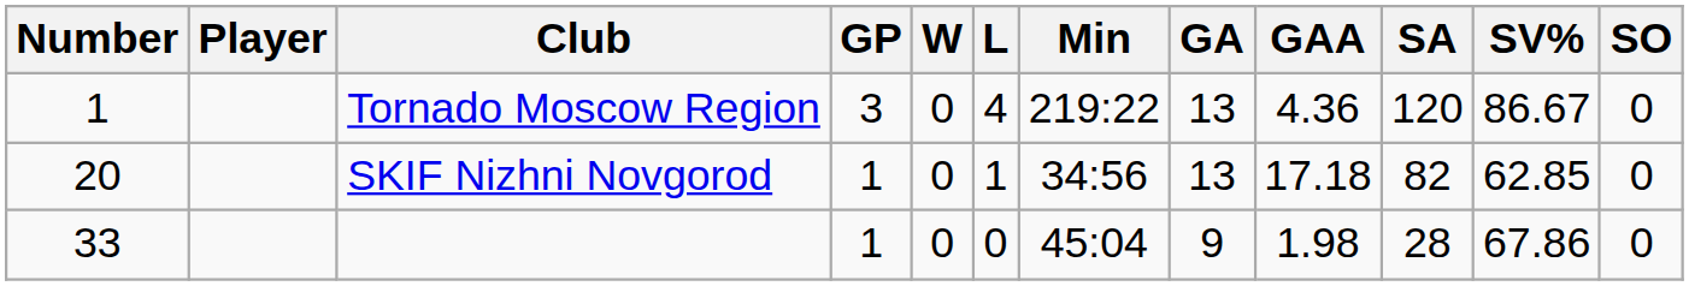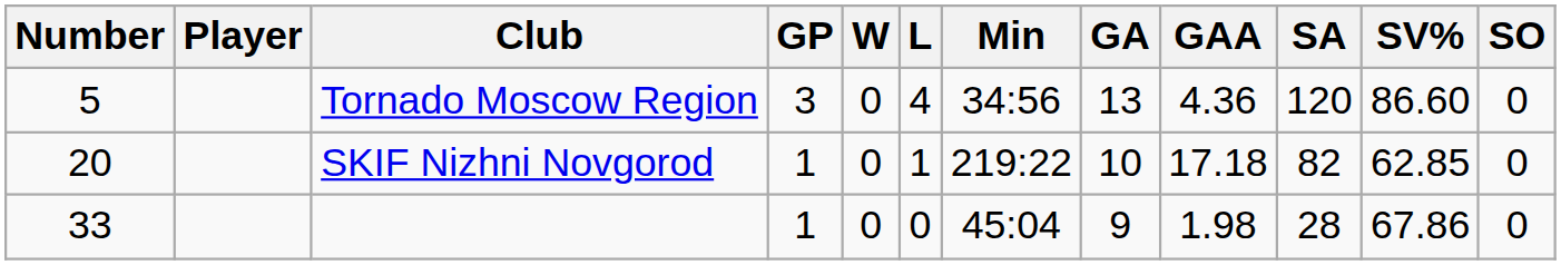 <table class="wikitable sortable" style="text-align: center;">
 <tr>
 <th>Number</th>
 <th>Player</th>
 <th>Club</th>
 <th>GP</th>
 <th>W</th>
 <th>L</th>
 <th>Min</th>
 <th>GA</th>
 <th>GAA</th>
 <th>SA</th>
 <th>SV%</th>
 <th>SO</th>
 </tr>
 <tr>
-<td>1</td>
+<td>5</td>
 <td align=left></td>
 <td align=left> <a href='#'>Tornado Moscow Region</a></td>
 <td>3</td>
 <td>0</td>
 <td>4</td>
-<td>219:22</td>
+<td>34:56</td>
 <td>13</td>
 <td>4.36</td>
 <td>120</td>
-<td>86.67</td>
+<td>86.60</td>
 <td>0</td>
 </tr>
 <tr>
 <td>20</td>
 <td align=left></td>
 <td align=left> <a href='#'>SKIF Nizhni Novgorod</a></td>
 <td>1</td>
 <td>0</td>
 <td>1</td>
-<td>34:56</td>
-<td>13</td>
+<td>219:22</td>
+<td>10</td>
 <td>17.18</td>
 <td>82</td>
 <td>62.85</td>
 <td>0</td>
 </tr>
 <tr>
 <td>33</td>
 <td align=left></td>
 <td align=left></td>
 <td>1</td>
 <td>0</td>
 <td>0</td>
 <td>45:04</td>
 <td>9</td>
 <td>1.98</td>
 <td>28</td>
 <td>67.86</td>
 <td>0</td>
 </tr>
 </table>
